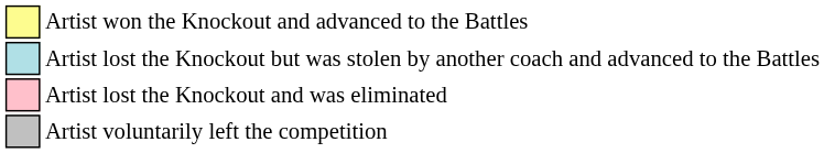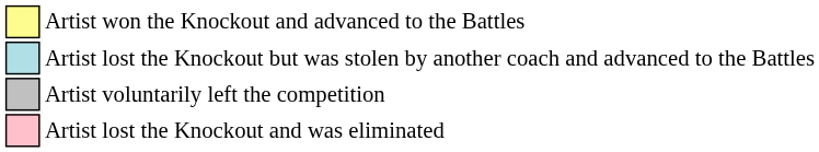 <table class="toccolours" style="font-size: 90%; white-space: nowrap">
 <tr>
 <td style="background:#fdfc8f; border:1px solid black">     </td>
 <td>Artist won the Knockout and advanced to the Battles</td>
 </tr>
 <tr>
 <td style="background:#b0e0e6; border:1px solid black">     </td>
 <td>Artist lost the Knockout but was stolen by another coach and advanced to the Battles</td>
 </tr>
 <tr>
+<td style="background:silver; border:1px solid black">     </td>
+<td>Artist voluntarily left the competition</td>
+</tr>
+<tr>
 <td style="background:pink; border:1px solid black">     </td>
 <td>Artist lost the Knockout and was eliminated</td>
 </tr>
-<tr>
-<td style="background:silver; border:1px solid black">     </td>
-<td>Artist voluntarily left the competition</td>
-</tr>
 </table>
